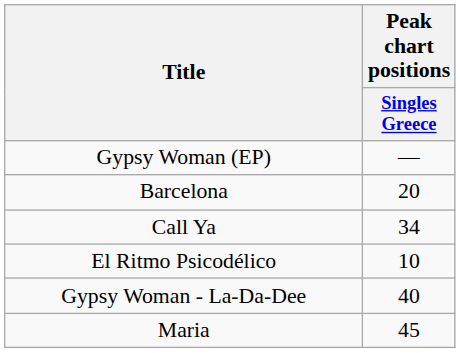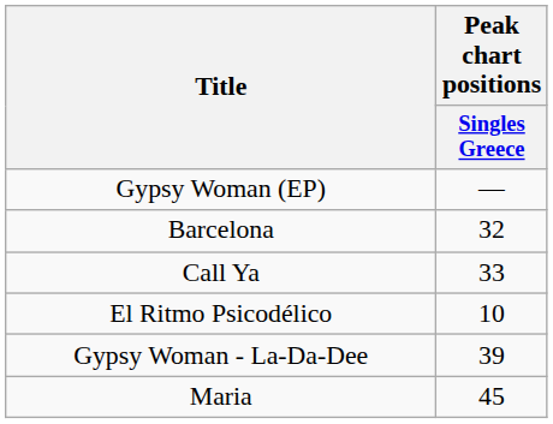 <table class="wikitable sortable plainrowheaders" style="text-align:center">
 <tr>
 <th scope="col" rowspan="2" style="width:16em;">Title</th>
 <th scope="col" colspan="31">Peak chart positions</th>
 </tr>
 <tr>
 <th scope="col" style="width:3em;font-size:85%;"><a href='#'>Singles Greece</a><br></th>
 </tr>
 <tr>
 <td>Gypsy Woman (EP)</td>
 <td>—</td>
 </tr>
 <tr>
 <td>Barcelona</td>
-<td>20</td>
+<td>32</td>
 </tr>
 <tr>
 <td>Call Ya</td>
-<td>34</td>
+<td>33</td>
 </tr>
 <tr>
 <td>El Ritmo Psicodélico</td>
 <td>10</td>
 </tr>
 <tr>
 <td>Gypsy Woman - La-Da-Dee</td>
-<td>40</td>
+<td>39</td>
 </tr>
 <tr>
 <td>Maria</td>
 <td>45</td>
 </tr>
 </table>
